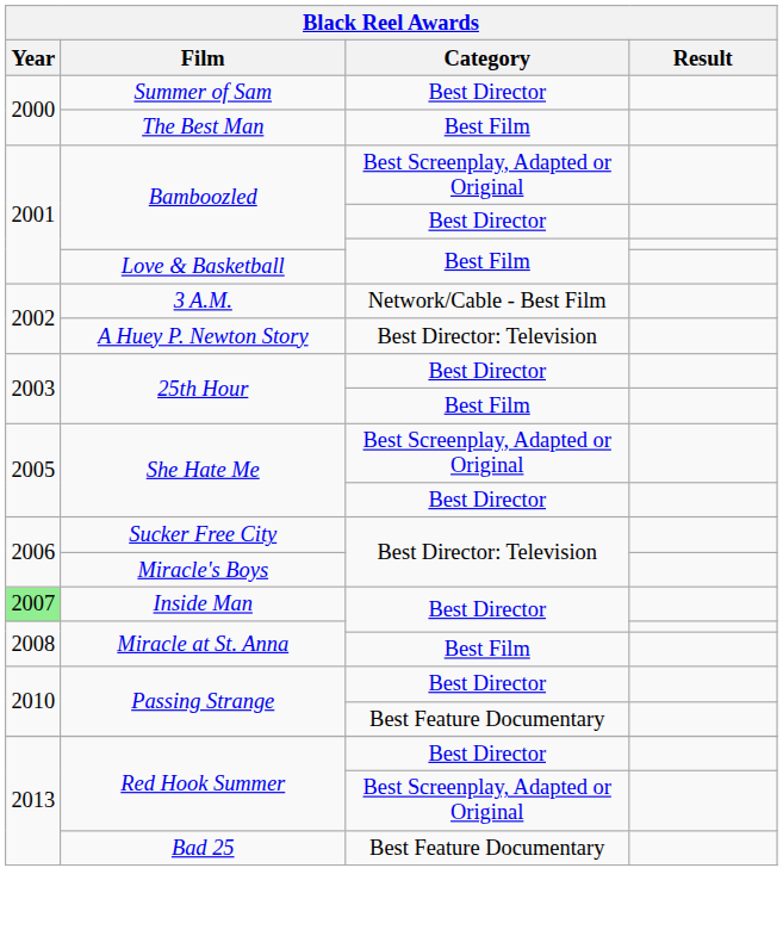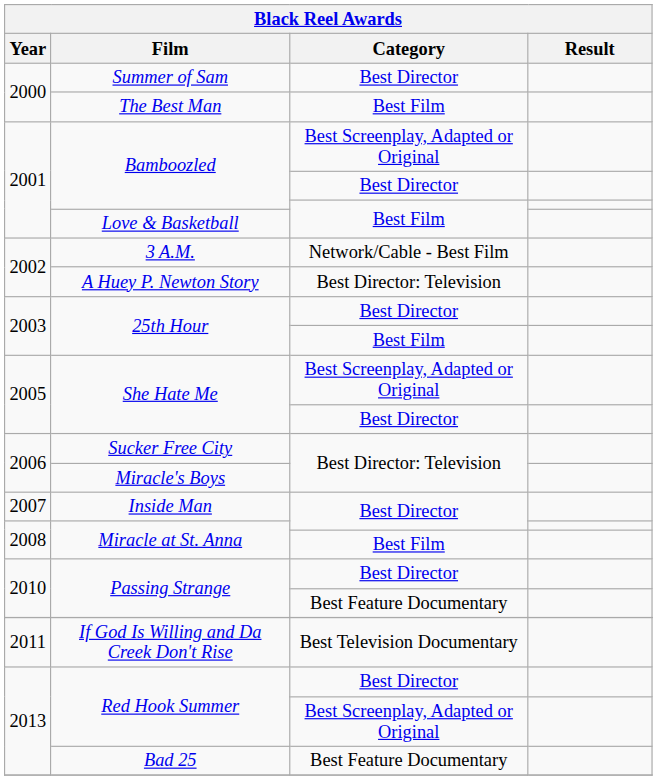 <table class="wikitable">
 <tr>
 <th colspan="4" align="center"><a href='#'>Black Reel Awards</a></th>
 </tr>
 <tr>
 <th width="33">Year</th>
 <th width="200">Film</th>
 <th width="200">Category</th>
 <th width="100">Result</th>
 </tr>
 <tr>
 <td align="center" rowspan="2">2000</td>
 <td align="center"><em><a href='#'>Summer of Sam</a></em></td>
 <td align="center"><a href='#'>Best Director</a></td>
 <td></td>
 </tr>
 <tr>
 <td align="center"><em><a href='#'>The Best Man</a></em></td>
 <td align="center"><a href='#'>Best Film</a></td>
 <td></td>
 </tr>
 <tr>
 <td align="center" rowspan="4">2001</td>
 <td align="center" rowspan="3"><em><a href='#'>Bamboozled</a></em></td>
 <td align="center"><a href='#'>Best Screenplay, Adapted or Original</a></td>
 <td></td>
 </tr>
 <tr>
 <td align="center"><a href='#'>Best Director</a></td>
 <td></td>
 </tr>
 <tr>
 <td rowspan="2" align="center"><a href='#'>Best Film</a></td>
 <td></td>
 </tr>
 <tr>
 <td align="center"><em><a href='#'>Love & Basketball</a></em></td>
 <td></td>
 </tr>
 <tr>
 <td align="center" rowspan="2">2002</td>
 <td align="center"><em><a href='#'>3 A.M.</a></em></td>
 <td align="center">Network/Cable - Best Film</td>
 <td></td>
 </tr>
 <tr>
 <td align="center"><em><a href='#'>A Huey P. Newton Story</a></em></td>
 <td align="center">Best Director: Television</td>
 <td></td>
 </tr>
 <tr>
 <td align="center" rowspan="2">2003</td>
 <td align="center" rowspan="2"><em><a href='#'>25th Hour</a></em></td>
 <td align="center"><a href='#'>Best Director</a></td>
 <td></td>
 </tr>
 <tr>
 <td align="center"><a href='#'>Best Film</a></td>
 <td></td>
 </tr>
 <tr>
 <td align="center" rowspan="2">2005</td>
 <td align="center" rowspan="2"><em><a href='#'>She Hate Me</a></em></td>
 <td align="center"><a href='#'>Best Screenplay, Adapted or Original</a></td>
 <td></td>
 </tr>
 <tr>
 <td align="center"><a href='#'>Best Director</a></td>
 <td></td>
 </tr>
 <tr>
 <td align="center" rowspan="2">2006</td>
 <td align="center"><em><a href='#'>Sucker Free City</a></em></td>
 <td rowspan="2" align="center">Best Director: Television</td>
 <td></td>
 </tr>
 <tr>
 <td align="center"><em><a href='#'>Miracle's Boys</a></em></td>
 <td></td>
 </tr>
 <tr>
-<td align="center" style="background: lightgreen;">2007</td>
+<td align="center">2007</td>
 <td align="center"><em><a href='#'>Inside Man</a></em></td>
 <td rowspan="2" align="center"><a href='#'>Best Director</a></td>
 <td></td>
 </tr>
 <tr>
 <td align="center" rowspan="2">2008</td>
 <td align="center" rowspan="2"><em><a href='#'>Miracle at St. Anna</a></em></td>
 <td></td>
 </tr>
 <tr>
 <td align="center"><a href='#'>Best Film</a></td>
 <td></td>
 </tr>
 <tr>
 <td align="center" rowspan="2">2010</td>
 <td align="center" rowspan="2"><em><a href='#'>Passing Strange</a></em></td>
 <td align="center"><a href='#'>Best Director</a></td>
 <td></td>
 </tr>
 <tr>
 <td align="center">Best Feature Documentary</td>
 <td></td>
 </tr>
 <tr>
 </tr>
 <tr>
+<td align="center">2011</td>
+<td align="center"><em><a href='#'>If God Is Willing and Da Creek Don't Rise</a></em></td>
+<td align="center">Best Television Documentary</td>
+<td></td>
+</tr>
+<tr>
 <td align="center" rowspan="3">2013</td>
 <td align="center" rowspan="2"><em><a href='#'>Red Hook Summer</a></em></td>
 <td align="center"><a href='#'>Best Director</a></td>
 <td></td>
 </tr>
 <tr>
 <td align="center"><a href='#'>Best Screenplay, Adapted or Original</a></td>
 <td></td>
 </tr>
 <tr>
 <td align="center"><em><a href='#'>Bad 25</a></em></td>
 <td align="center">Best Feature Documentary</td>
 <td></td>
 </tr>
 <tr>
 </tr>
 </table>
